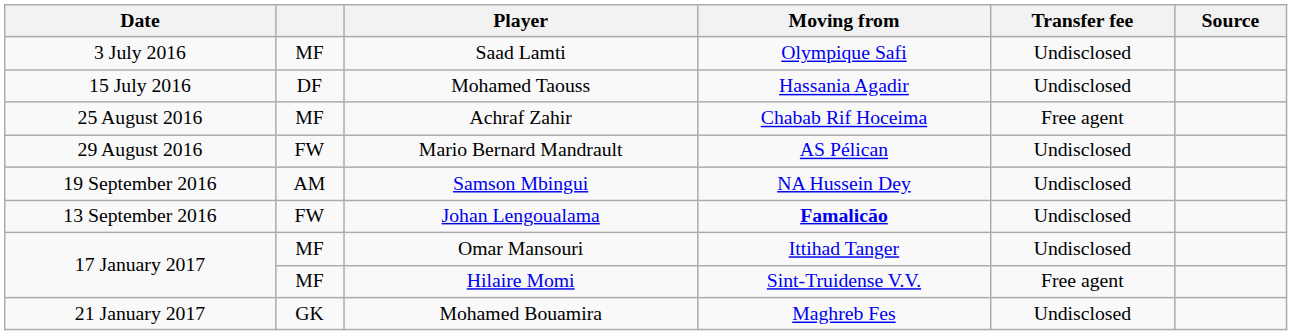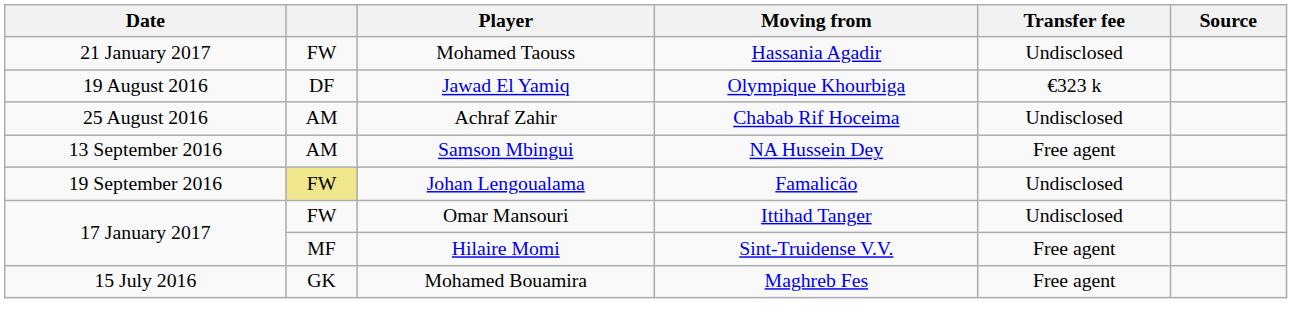 <table class="wikitable sortable" style="width:70%; text-align:center; font-size:85%; text-align:centre;">
 <tr>
 <th>Date</th>
 <th></th>
 <th>Player</th>
 <th>Moving from</th>
 <th>Transfer fee</th>
 <th>Source</th>
 </tr>
 <tr>
-<td>3 July 2016</td>
-<td>MF</td>
-<td> Saad Lamti</td>
-<td><a href='#'>Olympique Safi</a></td>
-<td>Undisclosed</td>
-<td></td>
-</tr>
-<tr>
-<td>15 July 2016</td>
-<td>DF</td>
+<td>21 January 2017</td>
+<td>FW</td>
 <td> Mohamed Taouss</td>
 <td><a href='#'>Hassania Agadir</a></td>
 <td>Undisclosed</td>
 <td></td>
 </tr>
 <tr>
-<td>25 August 2016</td>
-<td>MF</td>
-<td> Achraf Zahir</td>
-<td><a href='#'>Chabab Rif Hoceima</a></td>
-<td>Free agent</td>
+<td>19 August 2016</td>
+<td>DF</td>
+<td> <a href='#'>Jawad El Yamiq</a></td>
+<td><a href='#'>Olympique Khourbiga</a></td>
+<td>€323 k</td>
 <td></td>
 </tr>
 <tr>
-<td>29 August 2016</td>
-<td>FW</td>
-<td> Mario Bernard Mandrault</td>
-<td> <a href='#'>AS Pélican</a></td>
-<td>Undisclosed</td>
-<td></td>
-</tr>
-<tr>
-<td>19 September 2016</td>
+<td>25 August 2016</td>
 <td>AM</td>
-<td> <a href='#'>Samson Mbingui</a></td>
-<td><strong></strong> <a href='#'>NA Hussein Dey</a></td>
+<td> Achraf Zahir</td>
+<td><a href='#'>Chabab Rif Hoceima</a></td>
 <td>Undisclosed</td>
 <td></td>
 </tr>
 <tr>
 <td>13 September 2016</td>
-<td>FW</td>
+<td>AM</td>
+<td> <a href='#'>Samson Mbingui</a></td>
+<td><strong></strong> <a href='#'>NA Hussein Dey</a></td>
+<td>Free agent</td>
+<td></td>
+</tr>
+<tr>
+<td>19 September 2016</td>
+<td style="background: khaki;">FW</td>
 <td> <a href='#'>Johan Lengoualama</a></td>
-<td><strong> <a href='#'>Famalicão</a></strong></td>
+<td> <a href='#'>Famalicão</a></td>
 <td>Undisclosed</td>
 <td></td>
 </tr>
 <tr>
 <td rowspan="2">17 January 2017</td>
-<td>MF</td>
+<td>FW</td>
 <td> Omar Mansouri</td>
 <td><a href='#'>Ittihad Tanger</a></td>
 <td>Undisclosed</td>
 <td></td>
 </tr>
 <tr>
 <td>MF</td>
 <td> <a href='#'>Hilaire Momi</a></td>
 <td> <a href='#'>Sint-Truidense V.V.</a></td>
 <td>Free agent</td>
 <td></td>
 </tr>
 <tr>
-<td>21 January 2017</td>
+<td>15 July 2016</td>
 <td>GK</td>
 <td> Mohamed Bouamira</td>
 <td><a href='#'>Maghreb Fes</a></td>
-<td>Undisclosed</td>
+<td>Free agent</td>
 <td></td>
 </tr>
 </table>
